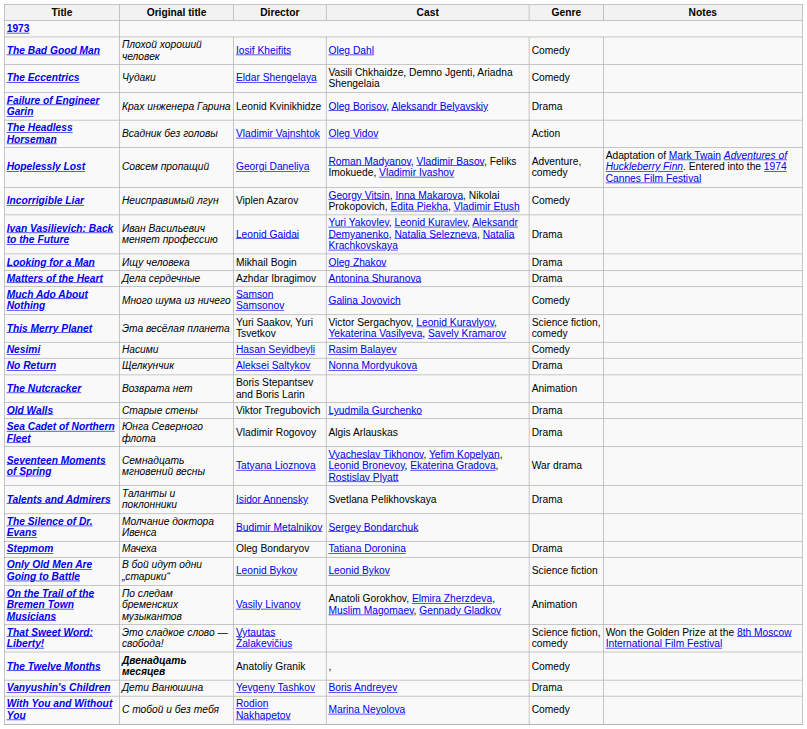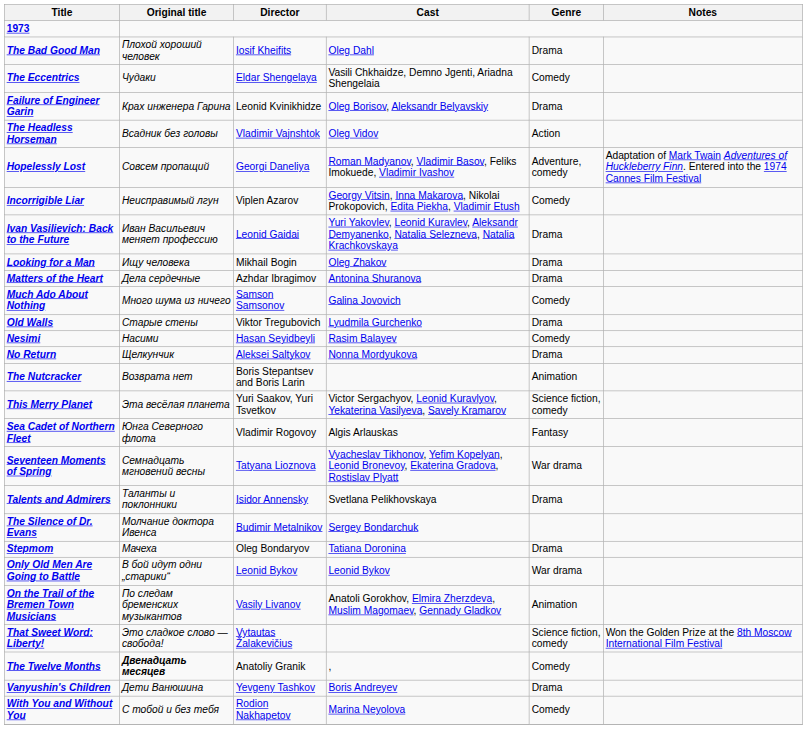 <table class="wikitable">
 <tr>
 <th>Title</th>
 <th>Original title</th>
 <th>Director</th>
 <th>Cast</th>
 <th>Genre</th>
 <th>Notes</th>
 </tr>
 <tr>
 <td><strong><a href='#'>1973</a></strong></td>
 </tr>
 <tr>
 <td><strong><em><a href='#'>The Bad Good Man</a></em></strong></td>
 <td><em>Плохой хороший человек</em></td>
 <td><a href='#'>Iosif Kheifits</a></td>
 <td><a href='#'>Oleg Dahl</a></td>
-<td>Comedy</td>
+<td>Drama</td>
 <td></td>
 </tr>
 <tr>
 <td><strong><em><a href='#'>The Eccentrics</a></em></strong></td>
 <td><em>Чудаки</em></td>
 <td><a href='#'>Eldar Shengelaya</a></td>
 <td>Vasili Chkhaidze, Demno Jgenti, Ariadna Shengelaia</td>
 <td>Comedy</td>
 <td></td>
 </tr>
 <tr>
 <td><strong><em><a href='#'>Failure of Engineer Garin</a></em></strong></td>
 <td><em>Крах инженера Гарина</em></td>
 <td>Leonid Kvinikhidze</td>
 <td><a href='#'>Oleg Borisov</a>, <a href='#'>Aleksandr Belyavskiy</a></td>
 <td>Drama</td>
 <td></td>
 </tr>
 <tr>
 <td><strong><em><a href='#'>The Headless Horseman</a></em></strong></td>
 <td><em>Всадник без головы</em></td>
 <td><a href='#'>Vladimir Vajnshtok</a></td>
 <td><a href='#'>Oleg Vidov</a></td>
 <td>Action</td>
 <td></td>
 </tr>
 <tr>
 <td><strong><em><a href='#'>Hopelessly Lost</a></em></strong></td>
 <td><em>Совсем пропащий</em></td>
 <td><a href='#'>Georgi Daneliya</a></td>
 <td><a href='#'>Roman Madyanov</a>, <a href='#'>Vladimir Basov</a>, Feliks Imokuede, <a href='#'>Vladimir Ivashov</a></td>
 <td>Adventure, comedy</td>
 <td>Adaptation of <a href='#'>Mark Twain</a> <em><a href='#'>Adventures of Huckleberry Finn</a></em>. Entered into the <a href='#'>1974 Cannes Film Festival</a></td>
 </tr>
 <tr>
 <td><strong><em><a href='#'>Incorrigible Liar</a></em></strong></td>
 <td><em>Неисправимый лгун</em></td>
 <td>Viplen Azarov</td>
 <td><a href='#'>Georgy Vitsin</a>, <a href='#'>Inna Makarova</a>, Nikolai Prokopovich, <a href='#'>Edita Piekha</a>, <a href='#'>Vladimir Etush</a></td>
 <td>Comedy</td>
 <td></td>
 </tr>
 <tr>
 <td><strong><em><a href='#'>Ivan Vasilievich: Back to the Future</a></em></strong></td>
 <td><em>Иван Васильевич меняет профессию</em></td>
 <td><a href='#'>Leonid Gaidai</a></td>
 <td><a href='#'>Yuri Yakovlev</a>, <a href='#'>Leonid Kuravlev</a>, <a href='#'>Aleksandr Demyanenko</a>, <a href='#'>Natalia Selezneva</a>, <a href='#'>Natalia Krachkovskaya</a></td>
 <td>Drama</td>
 <td></td>
 </tr>
 <tr>
 <td><strong><em><a href='#'>Looking for a Man</a></em></strong></td>
 <td><em>Ищу человека</em></td>
 <td>Mikhail Bogin</td>
 <td><a href='#'>Oleg Zhakov</a></td>
 <td>Drama</td>
 <td></td>
 </tr>
 <tr>
 <td><strong><em><a href='#'>Matters of the Heart</a></em></strong></td>
 <td><em>Дела сердечные</em></td>
 <td>Azhdar Ibragimov</td>
 <td><a href='#'>Antonina Shuranova</a></td>
 <td>Drama</td>
 <td></td>
 </tr>
 <tr>
 <td><strong><em><a href='#'>Much Ado About Nothing</a></em></strong></td>
 <td><em>Много шума из ничего</em></td>
 <td><a href='#'>Samson Samsonov</a></td>
 <td><a href='#'>Galina Jovovich</a></td>
 <td>Comedy</td>
 <td></td>
 </tr>
 <tr>
-<td><strong><em><a href='#'>This Merry Planet</a></em></strong></td>
-<td><em>Эта весёлая планета</em></td>
-<td>Yuri Saakov, Yuri Tsvetkov</td>
-<td>Victor Sergachyov, <a href='#'>Leonid Kuravlyov</a>, <a href='#'>Yekaterina Vasilyeva</a>, <a href='#'>Savely Kramarov</a></td>
-<td>Science fiction, comedy</td>
+<td><strong><em><a href='#'>Old Walls</a></em></strong></td>
+<td><em>Старые стены</em></td>
+<td>Viktor Tregubovich</td>
+<td><a href='#'>Lyudmila Gurchenko</a></td>
+<td>Drama</td>
 <td></td>
 </tr>
 <tr>
 <td><strong><em><a href='#'>Nesimi</a></em></strong></td>
 <td><em>Насими</em></td>
 <td><a href='#'>Hasan Seyidbeyli</a></td>
 <td><a href='#'>Rasim Balayev</a></td>
 <td>Comedy</td>
 <td></td>
 </tr>
 <tr>
 <td><strong><em><a href='#'>No Return</a></em></strong></td>
 <td><em>Щелкунчик</em></td>
 <td><a href='#'>Aleksei Saltykov</a></td>
 <td><a href='#'>Nonna Mordyukova</a></td>
 <td>Drama</td>
 <td></td>
 </tr>
 <tr>
 <td><strong><em><a href='#'>The Nutcracker</a></em></strong></td>
 <td><em>Возврата нет</em></td>
 <td>Boris Stepantsev and Boris Larin</td>
 <td></td>
 <td>Animation</td>
 <td></td>
 </tr>
 <tr>
-<td><strong><em><a href='#'>Old Walls</a></em></strong></td>
-<td><em>Старые стены</em></td>
-<td>Viktor Tregubovich</td>
-<td><a href='#'>Lyudmila Gurchenko</a></td>
-<td>Drama</td>
+<td><strong><em><a href='#'>This Merry Planet</a></em></strong></td>
+<td><em>Эта весёлая планета</em></td>
+<td>Yuri Saakov, Yuri Tsvetkov</td>
+<td>Victor Sergachyov, <a href='#'>Leonid Kuravlyov</a>, <a href='#'>Yekaterina Vasilyeva</a>, <a href='#'>Savely Kramarov</a></td>
+<td>Science fiction, comedy</td>
 <td></td>
 </tr>
 <tr>
 <td><strong><em><a href='#'>Sea Cadet of Northern Fleet</a></em></strong></td>
 <td><em>Юнга Северного флота</em></td>
 <td>Vladimir Rogovoy</td>
 <td>Algis Arlauskas</td>
-<td>Drama</td>
+<td>Fantasy</td>
 <td></td>
 </tr>
 <tr>
 <td><strong><em><a href='#'>Seventeen Moments of Spring</a></em></strong></td>
 <td><em>Семнадцать мгновений весны</em></td>
 <td><a href='#'>Tatyana Lioznova</a></td>
 <td><a href='#'>Vyacheslav Tikhonov</a>, <a href='#'>Yefim Kopelyan</a>, <a href='#'>Leonid Bronevoy</a>, <a href='#'>Ekaterina Gradova</a>, <a href='#'>Rostislav Plyatt</a></td>
 <td>War drama</td>
 <td></td>
 </tr>
 <tr>
 <td><strong><em><a href='#'>Talents and Admirers</a></em></strong></td>
 <td><em>Таланты и поклонники</em></td>
 <td><a href='#'>Isidor Annensky</a></td>
 <td>Svetlana Pelikhovskaya</td>
 <td>Drama</td>
 <td></td>
 </tr>
 <tr>
 <td><strong><em><a href='#'>The Silence of Dr. Evans</a></em></strong></td>
 <td><em>Молчание доктора Ивенса</em></td>
 <td><a href='#'>Budimir Metalnikov</a></td>
 <td><a href='#'>Sergey Bondarchuk</a></td>
 <td></td>
 <td></td>
 </tr>
 <tr>
 <td><strong><em><a href='#'>Stepmom</a></em></strong></td>
 <td><em>Мачеха</em></td>
 <td>Oleg Bondaryov</td>
 <td><a href='#'>Tatiana Doronina</a></td>
 <td>Drama</td>
 <td></td>
 </tr>
 <tr>
 <td><strong><em><a href='#'>Only Old Men Are Going to Battle</a></em></strong></td>
 <td><em>В бой идут одни „старики“</em></td>
 <td><a href='#'>Leonid Bykov</a></td>
 <td><a href='#'>Leonid Bykov</a></td>
-<td>Science fiction</td>
+<td>War drama</td>
 <td></td>
 </tr>
 <tr>
 <td><strong><em><a href='#'>On the Trail of the Bremen Town Musicians</a></em></strong></td>
 <td><em>По следам бременских музыкантов</em></td>
 <td><a href='#'>Vasily Livanov</a></td>
 <td>Anatoli Gorokhov, <a href='#'>Elmira Zherzdeva</a>, <a href='#'>Muslim Magomaev</a>, <a href='#'>Gennady Gladkov</a></td>
 <td>Animation</td>
 <td></td>
 </tr>
 <tr>
 <td><strong><em><a href='#'>That Sweet Word: Liberty!</a></em></strong></td>
 <td><em>Это сладкое слово — свобода!</em></td>
 <td><a href='#'>Vytautas Žalakevičius</a></td>
 <td></td>
 <td>Science fiction, comedy</td>
 <td>Won the Golden Prize at the <a href='#'>8th Moscow International Film Festival</a></td>
 </tr>
 <tr>
 <td><strong><em><a href='#'>The Twelve Months</a></em></strong></td>
 <td><strong><em>Двенадцать месяцев</em></strong></td>
 <td>Anatoliy Granik</td>
 <td>, </td>
 <td>Comedy</td>
 <td></td>
 </tr>
 <tr>
 <td><strong><em><a href='#'>Vanyushin's Children</a></em></strong></td>
 <td><em>Дети Ванюшина</em></td>
 <td><a href='#'>Yevgeny Tashkov</a></td>
 <td><a href='#'>Boris Andreyev</a></td>
 <td>Drama</td>
 <td></td>
 </tr>
 <tr>
 <td><strong><em><a href='#'>With You and Without You</a></em></strong></td>
 <td><em>С тобой и без тебя</em></td>
 <td><a href='#'>Rodion Nakhapetov</a></td>
 <td><a href='#'>Marina Neyolova</a></td>
 <td>Comedy</td>
 <td></td>
 </tr>
 <tr>
 </tr>
 </table>
